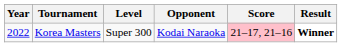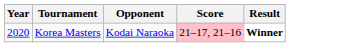 <table class="sortable wikitable" style="font-size: 90%;">
 <tr>
 <th>Year</th>
 <th>Tournament</th>
-<th>Level</th>
 <th>Opponent</th>
 <th>Score</th>
 <th>Result</th>
 </tr>
 <tr>
-<td align="center"><a href='#'>2022</a></td>
+<td align="center"><a href='#'>2020</a></td>
 <td align="left"><a href='#'>Korea Masters</a></td>
-<td align="left">Super 300</td>
 <td align="left"> <a href='#'>Kodai Naraoka</a></td>
 <td align="left" style="background: pink;">21–17, 21–16</td>
 <td style="text-align:left; background:white"> <strong>Winner</strong></td>
 </tr>
 </table>
